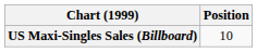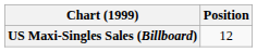 <table class="wikitable plainrowheaders" style="text-align:center">
 <tr>
 <th>Chart (1999)</th>
 <th>Position</th>
 </tr>
 <tr>
 <th scope="row">US Maxi-Singles Sales (<em>Billboard</em>)</th>
-<td>10</td>
+<td>12</td>
 </tr>
 </table>
